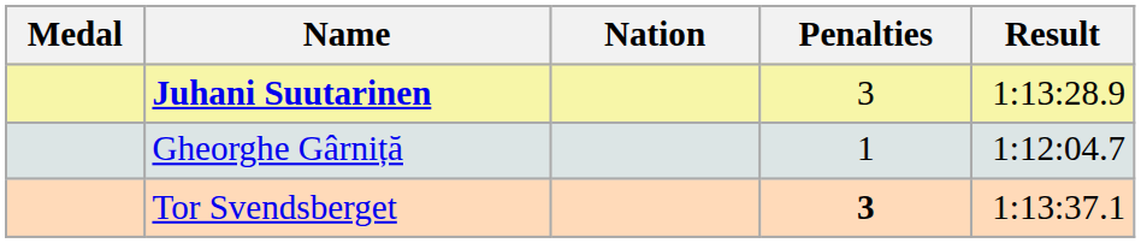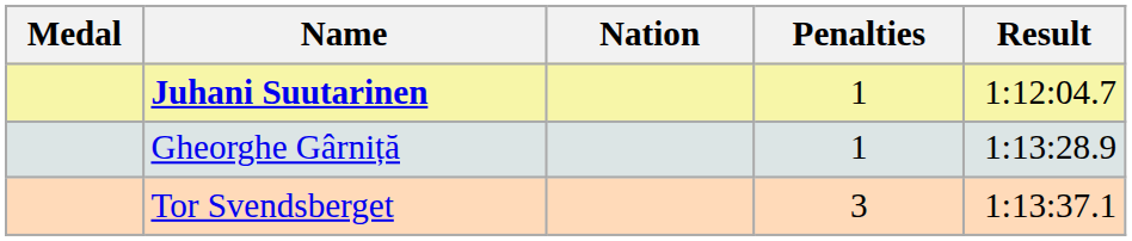 <table class=wikitable style="border:1px solid #AAAAAA;font-size:90%">
 <tr bgcolor="#E4E4E4">
 <th style="border-bottom:1px solid #AAAAAA" width=50>Medal</th>
 <th style="border-bottom:1px solid #AAAAAA" width=160>Name</th>
 <th style="border-bottom:1px solid #AAAAAA" width=80>Nation</th>
 <th style="border-bottom:1px solid #AAAAAA" width=80>Penalties</th>
 <th style="border-bottom:1px solid #AAAAAA" width=60>Result</th>
 </tr>
 <tr bgcolor="#F7F6A8">
 <td align="center"></td>
 <td><strong><a href='#'>Juhani Suutarinen</a></strong></td>
 <td align="center"></td>
-<td align="center">3</td>
-<td align="right">1:13:28.9</td>
+<td align="center">1</td>
+<td align="right">1:12:04.7</td>
 </tr>
 <tr bgcolor="#DCE5E5">
 <td align="center"></td>
 <td><a href='#'>Gheorghe Gârniță</a></td>
 <td align="center"></td>
 <td align="center">1</td>
-<td align="right">1:12:04.7</td>
+<td align="right">1:13:28.9</td>
 </tr>
 <tr bgcolor="#FFDAB9">
 <td align="center"></td>
 <td><a href='#'>Tor Svendsberget</a></td>
 <td align="center"></td>
-<td align="center"><strong>3</strong></td>
+<td align="center">3</td>
 <td align="right">1:13:37.1</td>
 </tr>
 </table>
